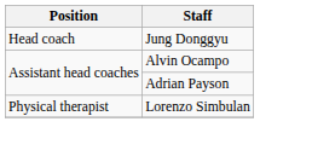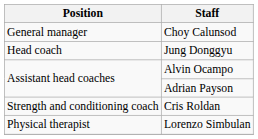 <table class="wikitable">
 <tr>
 <th>Position</th>
 <th>Staff</th>
+</tr>
+<tr>
+<td>General manager</td>
+<td> Choy Calunsod</td>
 </tr>
 <tr>
 <td>Head coach</td>
 <td> Jung Donggyu</td>
 </tr>
 <tr>
 <td rowspan=2>Assistant head coaches</td>
 <td> Alvin Ocampo</td>
 </tr>
 <tr>
 <td> Adrian Payson</td>
 </tr>
 <tr>
+<td>Strength and conditioning coach</td>
+<td> Cris Roldan</td>
+</tr>
+<tr>
 <td>Physical therapist</td>
 <td> Lorenzo Simbulan</td>
 </tr>
 <tr>
 </tr>
 </table>
